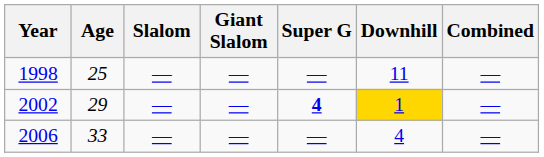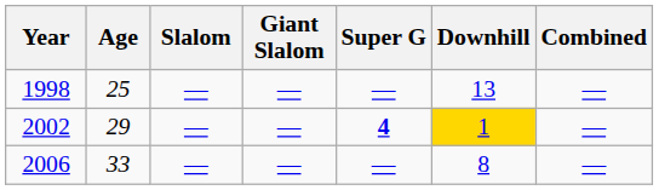 <table class=wikitable style="text-align:center">
 <tr>
 <th>  Year  </th>
 <th> Age </th>
 <th> Slalom </th>
 <th> Giant <br> Slalom </th>
 <th>Super G</th>
 <th>Downhill</th>
 <th>Combined</th>
 </tr>
 <tr>
 <td><a href='#'>1998</a></td>
 <td><em>25</em></td>
 <td><a href='#'>—</a></td>
 <td><a href='#'>—</a></td>
 <td><a href='#'>—</a></td>
-<td><a href='#'>11</a></td>
+<td><a href='#'>13</a></td>
 <td><a href='#'>—</a></td>
 </tr>
 <tr>
 <td><a href='#'>2002</a></td>
 <td><em>29</em></td>
 <td><a href='#'>—</a></td>
 <td><a href='#'>—</a></td>
 <td><strong><a href='#'>4</a></strong></td>
 <td style="background:gold;"><a href='#'>1</a></td>
 <td><a href='#'>—</a></td>
 </tr>
 <tr>
 <td><a href='#'>2006</a></td>
 <td><em>33</em></td>
 <td><a href='#'>—</a></td>
 <td><a href='#'>—</a></td>
 <td><a href='#'>—</a></td>
-<td><a href='#'>4</a></td>
+<td><a href='#'>8</a></td>
 <td><a href='#'>—</a></td>
 </tr>
 </table>
